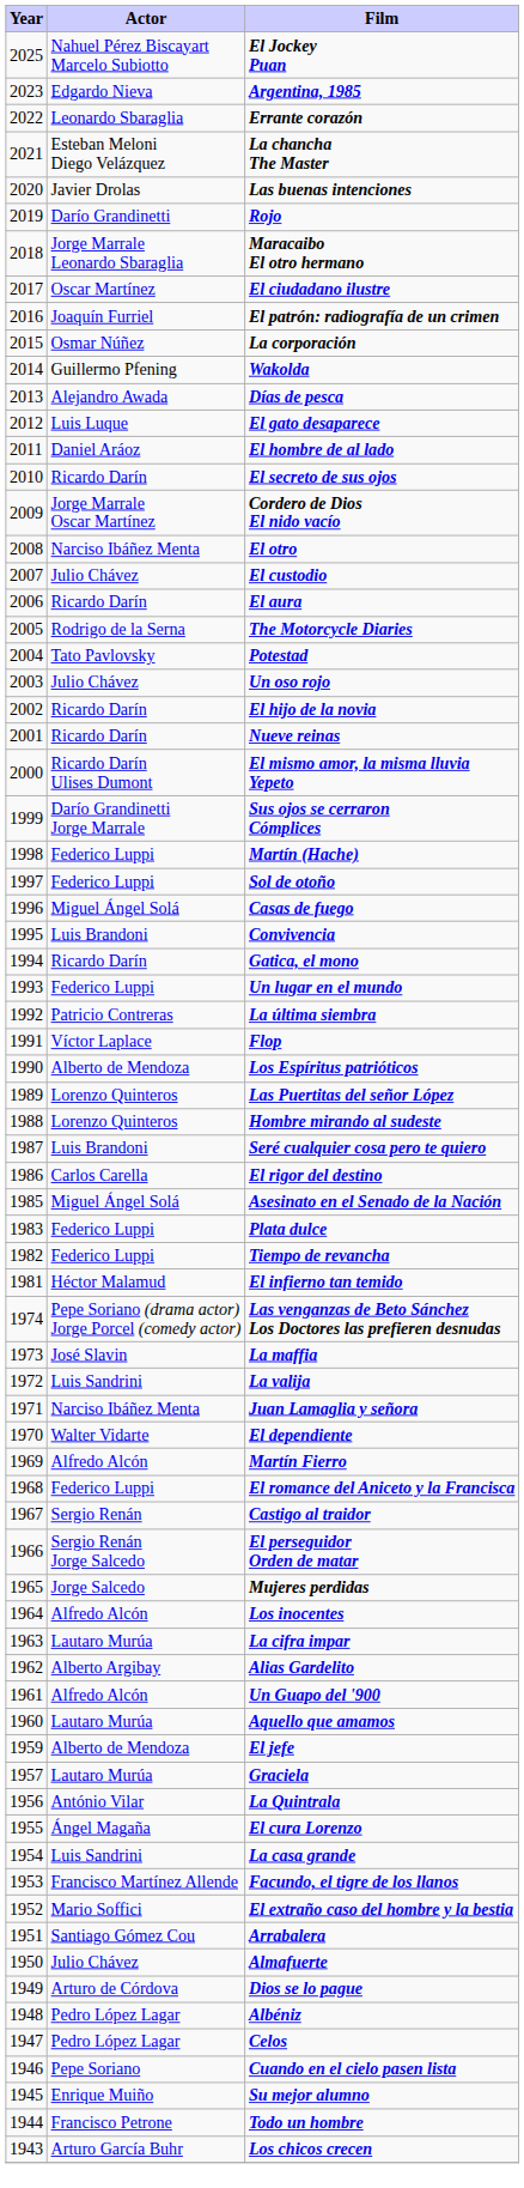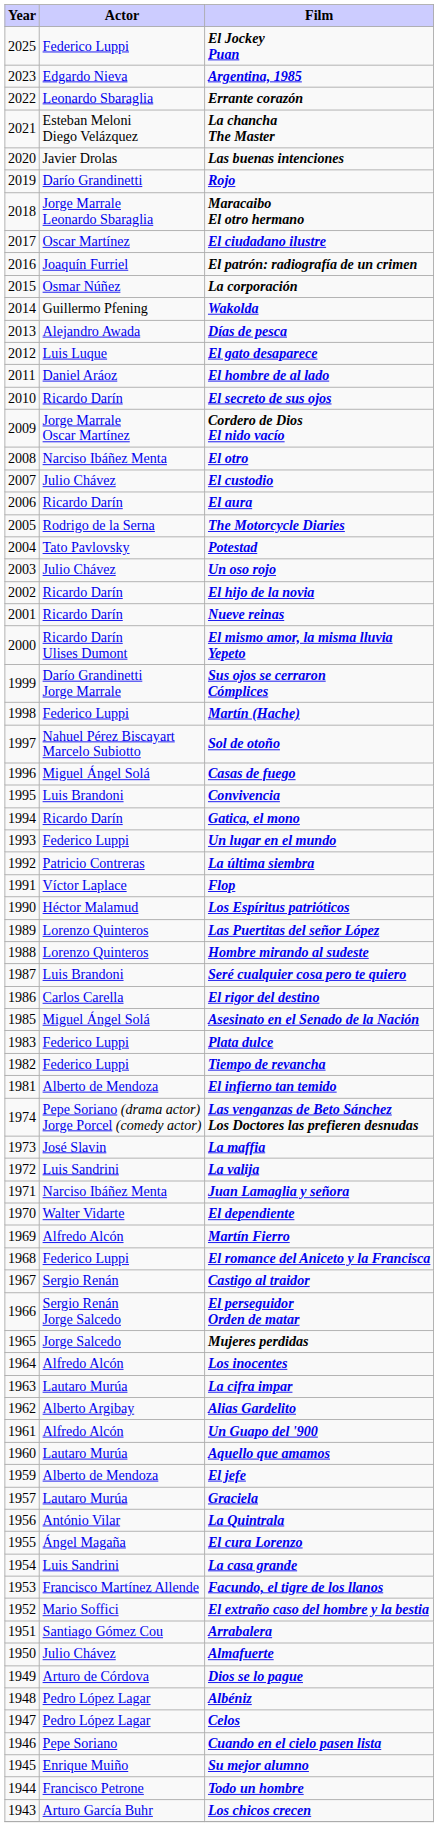 <table class="wikitable" style=" margin-left: auto; margin-right: auto">
 <tr>
 <th style="background: #ccccff">Year</th>
 <th style="background: #ccccff">Actor</th>
 <th style="background: #ccccff">Film</th>
 </tr>
 <tr>
 <td>2025</td>
-<td><a href='#'>Nahuel Pérez Biscayart</a><br><a href='#'>Marcelo Subiotto</a></td>
+<td><a href='#'>Federico Luppi</a></td>
 <td><strong><em>El Jockey</em></strong> <br><strong><em><a href='#'>Puan</a></em></strong></td>
 </tr>
 <tr>
 <td>2023</td>
 <td><a href='#'>Edgardo Nieva</a></td>
 <td><strong><em><a href='#'>Argentina, 1985</a></em></strong></td>
 </tr>
 <tr>
 <td>2022</td>
 <td><a href='#'>Leonardo Sbaraglia</a></td>
 <td><strong><em>Errante corazón</em></strong></td>
 </tr>
 <tr>
 <td>2021</td>
 <td>Esteban Meloni<br>Diego Velázquez</td>
 <td><strong><em>La chancha</em></strong><br><strong><em>The Master</em></strong></td>
 </tr>
 <tr>
 <td>2020</td>
 <td>Javier Drolas</td>
 <td><strong><em>Las buenas intenciones</em></strong></td>
 </tr>
 <tr>
 <td>2019</td>
 <td><a href='#'>Darío Grandinetti</a></td>
 <td><strong><em><a href='#'>Rojo</a></em></strong></td>
 </tr>
 <tr>
 <td>2018</td>
 <td><a href='#'>Jorge Marrale</a><br><a href='#'>Leonardo Sbaraglia</a></td>
 <td><strong><em>Maracaibo</em></strong><br><strong><em>El otro hermano</em></strong></td>
 </tr>
 <tr>
 <td>2017</td>
 <td><a href='#'>Oscar Martínez</a></td>
 <td><strong><em><a href='#'>El ciudadano ilustre</a></em></strong></td>
 </tr>
 <tr>
 <td>2016</td>
 <td><a href='#'>Joaquín Furriel</a></td>
 <td><strong><em>El patrón: radiografía de un crimen</em></strong></td>
 </tr>
 <tr>
 <td>2015</td>
 <td><a href='#'>Osmar Núñez</a></td>
 <td><strong><em>La corporación</em></strong></td>
 </tr>
 <tr>
 <td>2014</td>
 <td>Guillermo Pfening</td>
 <td><strong><em><a href='#'>Wakolda</a></em></strong></td>
 </tr>
 <tr>
 <td>2013</td>
 <td><a href='#'>Alejandro Awada</a></td>
 <td><strong><em><a href='#'>Días de pesca</a></em></strong></td>
 </tr>
 <tr>
 <td>2012</td>
 <td><a href='#'>Luis Luque</a></td>
 <td><strong><em><a href='#'>El gato desaparece</a></em></strong></td>
 </tr>
 <tr>
 <td>2011</td>
 <td><a href='#'>Daniel Aráoz</a></td>
 <td><strong><em><a href='#'>El hombre de al lado</a></em></strong></td>
 </tr>
 <tr>
 <td>2010</td>
 <td><a href='#'>Ricardo Darín</a></td>
 <td><strong><em><a href='#'>El secreto de sus ojos</a></em></strong></td>
 </tr>
 <tr>
 <td>2009</td>
 <td><a href='#'>Jorge Marrale</a><br><a href='#'>Oscar Martínez</a></td>
 <td><strong><em>Cordero de Dios</em></strong><br><strong><em><a href='#'>El nido vacío</a></em></strong></td>
 </tr>
 <tr>
 <td>2008</td>
 <td><a href='#'>Narciso Ibáñez Menta</a></td>
 <td><strong><em><a href='#'>El otro</a></em></strong></td>
 </tr>
 <tr>
 <td>2007</td>
 <td><a href='#'>Julio Chávez</a></td>
 <td><strong><em><a href='#'>El custodio</a></em></strong></td>
 </tr>
 <tr>
 <td>2006</td>
 <td><a href='#'>Ricardo Darín</a></td>
 <td><strong><em><a href='#'>El aura</a></em></strong></td>
 </tr>
 <tr>
 <td>2005</td>
 <td><a href='#'>Rodrigo de la Serna</a></td>
 <td><strong><em><a href='#'>The Motorcycle Diaries</a></em></strong></td>
 </tr>
 <tr>
 <td>2004</td>
 <td><a href='#'>Tato Pavlovsky</a></td>
 <td><strong><em><a href='#'>Potestad</a></em></strong></td>
 </tr>
 <tr>
 <td>2003</td>
 <td><a href='#'>Julio Chávez</a></td>
 <td><strong><em><a href='#'>Un oso rojo</a></em></strong></td>
 </tr>
 <tr>
 <td>2002</td>
 <td><a href='#'>Ricardo Darín</a></td>
 <td><strong><em><a href='#'>El hijo de la novia</a></em></strong></td>
 </tr>
 <tr>
 <td>2001</td>
 <td><a href='#'>Ricardo Darín</a></td>
 <td><strong><em><a href='#'>Nueve reinas</a></em></strong></td>
 </tr>
 <tr>
 <td>2000</td>
 <td><a href='#'>Ricardo Darín</a><br><a href='#'>Ulises Dumont</a></td>
 <td><strong><em><a href='#'>El mismo amor, la misma lluvia</a></em></strong><br><strong><em><a href='#'>Yepeto</a></em></strong></td>
 </tr>
 <tr>
 <td>1999</td>
 <td><a href='#'>Darío Grandinetti</a><br><a href='#'>Jorge Marrale</a></td>
 <td><strong><em><a href='#'>Sus ojos se cerraron</a></em></strong><br><strong><em><a href='#'>Cómplices</a></em></strong></td>
 </tr>
 <tr>
 <td>1998</td>
 <td><a href='#'>Federico Luppi</a></td>
 <td><strong><em><a href='#'>Martín (Hache)</a></em></strong></td>
 </tr>
 <tr>
 <td>1997</td>
-<td><a href='#'>Federico Luppi</a></td>
+<td><a href='#'>Nahuel Pérez Biscayart</a><br><a href='#'>Marcelo Subiotto</a></td>
 <td><strong><em><a href='#'>Sol de otoño</a></em></strong></td>
 </tr>
 <tr>
 <td>1996</td>
 <td><a href='#'>Miguel Ángel Solá</a></td>
 <td><strong><em><a href='#'>Casas de fuego</a></em></strong></td>
 </tr>
 <tr>
 <td>1995</td>
 <td><a href='#'>Luis Brandoni</a></td>
 <td><strong><em><a href='#'>Convivencia</a></em></strong></td>
 </tr>
 <tr>
 <td>1994</td>
 <td><a href='#'>Ricardo Darín</a></td>
 <td><strong><em><a href='#'>Gatica, el mono</a></em></strong></td>
 </tr>
 <tr>
 <td>1993</td>
 <td><a href='#'>Federico Luppi</a></td>
 <td><strong><em><a href='#'>Un lugar en el mundo</a></em></strong></td>
 </tr>
 <tr>
 <td>1992</td>
 <td><a href='#'>Patricio Contreras</a></td>
 <td><strong><em><a href='#'>La última siembra</a></em></strong></td>
 </tr>
 <tr>
 <td>1991</td>
 <td><a href='#'>Víctor Laplace</a></td>
 <td><strong><em><a href='#'>Flop</a></em></strong></td>
 </tr>
 <tr>
 <td>1990</td>
-<td><a href='#'>Alberto de Mendoza</a></td>
+<td><a href='#'>Héctor Malamud</a></td>
 <td><strong><em><a href='#'>Los Espíritus patrióticos</a></em></strong></td>
 </tr>
 <tr>
 <td>1989</td>
 <td><a href='#'>Lorenzo Quinteros</a></td>
 <td><strong><em><a href='#'>Las Puertitas del señor López</a></em></strong></td>
 </tr>
 <tr>
 <td>1988</td>
 <td><a href='#'>Lorenzo Quinteros</a></td>
 <td><strong><em><a href='#'>Hombre mirando al sudeste</a></em></strong></td>
 </tr>
 <tr>
 <td>1987</td>
 <td><a href='#'>Luis Brandoni</a></td>
 <td><strong><em><a href='#'>Seré cualquier cosa pero te quiero</a></em></strong></td>
 </tr>
 <tr>
 <td>1986</td>
 <td><a href='#'>Carlos Carella</a></td>
 <td><strong><em><a href='#'>El rigor del destino</a></em></strong></td>
 </tr>
 <tr>
 <td>1985</td>
 <td><a href='#'>Miguel Ángel Solá</a></td>
 <td><strong><em><a href='#'>Asesinato en el Senado de la Nación</a></em></strong></td>
 </tr>
 <tr>
 <td>1983</td>
 <td><a href='#'>Federico Luppi</a></td>
 <td><strong><em><a href='#'>Plata dulce</a></em></strong></td>
 </tr>
 <tr>
 <td>1982</td>
 <td><a href='#'>Federico Luppi</a></td>
 <td><strong><em><a href='#'>Tiempo de revancha</a></em></strong></td>
 </tr>
 <tr>
 <td>1981</td>
-<td><a href='#'>Héctor Malamud</a></td>
+<td><a href='#'>Alberto de Mendoza</a></td>
 <td><strong><em><a href='#'>El infierno tan temido</a></em></strong></td>
 </tr>
 <tr>
 <td>1974</td>
 <td><a href='#'>Pepe Soriano</a> <em>(drama actor)</em><br><a href='#'>Jorge Porcel</a> <em>(comedy actor)</em></td>
 <td><strong><em><a href='#'>Las venganzas de Beto Sánchez</a></em></strong><br><strong><em>Los Doctores las prefieren desnudas</em></strong></td>
 </tr>
 <tr>
 <td>1973</td>
 <td><a href='#'>José Slavin</a></td>
 <td><strong><em><a href='#'>La maffia</a></em></strong></td>
 </tr>
 <tr>
 <td>1972</td>
 <td><a href='#'>Luis Sandrini</a></td>
 <td><strong><em><a href='#'>La valija</a></em></strong></td>
 </tr>
 <tr>
 <td>1971</td>
 <td><a href='#'>Narciso Ibáñez Menta</a></td>
 <td><strong><em><a href='#'>Juan Lamaglia y señora</a></em></strong></td>
 </tr>
 <tr>
 <td>1970</td>
 <td><a href='#'>Walter Vidarte</a></td>
 <td><strong><em><a href='#'>El dependiente</a></em></strong></td>
 </tr>
 <tr>
 <td>1969</td>
 <td><a href='#'>Alfredo Alcón</a></td>
 <td><strong><em><a href='#'>Martín Fierro</a></em></strong></td>
 </tr>
 <tr>
 <td>1968</td>
 <td><a href='#'>Federico Luppi</a></td>
 <td><strong><em><a href='#'>El romance del Aniceto y la Francisca</a></em></strong></td>
 </tr>
 <tr>
 <td>1967</td>
 <td><a href='#'>Sergio Renán</a></td>
 <td><strong><em><a href='#'>Castigo al traidor</a></em></strong></td>
 </tr>
 <tr>
 <td>1966</td>
 <td><a href='#'>Sergio Renán</a><br><a href='#'>Jorge Salcedo</a></td>
 <td><strong><em><a href='#'>El perseguidor</a></em></strong><br><strong><em><a href='#'>Orden de matar</a></em></strong></td>
 </tr>
 <tr>
 <td>1965</td>
 <td><a href='#'>Jorge Salcedo</a></td>
 <td><strong><em>Mujeres perdidas</em></strong></td>
 </tr>
 <tr>
 <td>1964</td>
 <td><a href='#'>Alfredo Alcón</a></td>
 <td><strong><em><a href='#'>Los inocentes</a></em></strong></td>
 </tr>
 <tr>
 <td>1963</td>
 <td><a href='#'>Lautaro Murúa</a></td>
 <td><strong><em><a href='#'>La cifra impar</a></em></strong></td>
 </tr>
 <tr>
 <td>1962</td>
 <td><a href='#'>Alberto Argibay</a></td>
 <td><strong><em><a href='#'>Alias Gardelito</a></em></strong></td>
 </tr>
 <tr>
 <td>1961</td>
 <td><a href='#'>Alfredo Alcón</a></td>
 <td><strong><em><a href='#'>Un Guapo del '900</a></em></strong></td>
 </tr>
 <tr>
 <td>1960</td>
 <td><a href='#'>Lautaro Murúa</a></td>
 <td><strong><em><a href='#'>Aquello que amamos</a></em></strong></td>
 </tr>
 <tr>
 <td>1959</td>
 <td><a href='#'>Alberto de Mendoza</a></td>
 <td><strong><em><a href='#'>El jefe</a></em></strong></td>
 </tr>
 <tr>
 <td>1957</td>
 <td><a href='#'>Lautaro Murúa</a></td>
 <td><strong><em><a href='#'>Graciela</a></em></strong></td>
 </tr>
 <tr>
 <td>1956</td>
 <td><a href='#'>António Vilar</a></td>
 <td><strong><em><a href='#'>La Quintrala</a></em></strong></td>
 </tr>
 <tr>
 <td>1955</td>
 <td><a href='#'>Ángel Magaña</a></td>
 <td><strong><em><a href='#'>El cura Lorenzo</a></em></strong></td>
 </tr>
 <tr>
 <td>1954</td>
 <td><a href='#'>Luis Sandrini</a></td>
 <td><strong><em><a href='#'>La casa grande</a></em></strong></td>
 </tr>
 <tr>
 <td>1953</td>
 <td><a href='#'>Francisco Martínez Allende</a></td>
 <td><strong><em><a href='#'>Facundo, el tigre de los llanos</a></em></strong></td>
 </tr>
 <tr>
 <td>1952</td>
 <td><a href='#'>Mario Soffici</a></td>
 <td><strong><em><a href='#'>El extraño caso del hombre y la bestia</a></em></strong></td>
 </tr>
 <tr>
 <td>1951</td>
 <td><a href='#'>Santiago Gómez Cou</a></td>
 <td><strong><em><a href='#'>Arrabalera</a></em></strong></td>
 </tr>
 <tr>
 <td>1950</td>
 <td><a href='#'>Julio Chávez</a></td>
 <td><strong><em><a href='#'>Almafuerte</a></em></strong></td>
 </tr>
 <tr>
 <td>1949</td>
 <td><a href='#'>Arturo de Córdova</a></td>
 <td><strong><em><a href='#'>Dios se lo pague</a></em></strong></td>
 </tr>
 <tr>
 <td>1948</td>
 <td><a href='#'>Pedro López Lagar</a></td>
 <td><strong><em><a href='#'>Albéniz</a></em></strong></td>
 </tr>
 <tr>
 <td>1947</td>
 <td><a href='#'>Pedro López Lagar</a></td>
 <td><strong><em><a href='#'>Celos</a></em></strong></td>
 </tr>
 <tr>
 <td>1946</td>
 <td><a href='#'>Pepe Soriano</a></td>
 <td><strong><em><a href='#'>Cuando en el cielo pasen lista</a></em></strong></td>
 </tr>
 <tr>
 <td>1945</td>
 <td><a href='#'>Enrique Muiño</a></td>
 <td><strong><em><a href='#'>Su mejor alumno</a></em></strong></td>
 </tr>
 <tr>
 <td>1944</td>
 <td><a href='#'>Francisco Petrone</a></td>
 <td><strong><em><a href='#'>Todo un hombre</a></em></strong></td>
 </tr>
 <tr>
 <td>1943</td>
 <td><a href='#'>Arturo García Buhr</a></td>
 <td><strong><em><a href='#'>Los chicos crecen</a></em></strong></td>
 </tr>
 <tr>
 </tr>
 </table>
